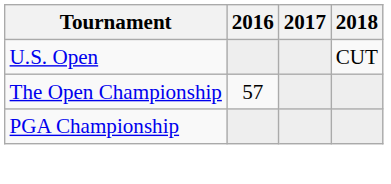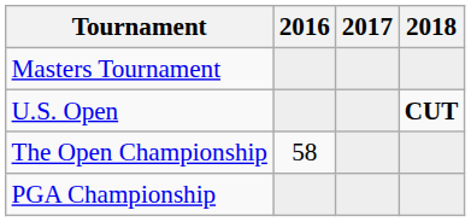 <table class="wikitable" style="font-size:95%;text-align:center;">
 <tr>
 <th>Tournament</th>
 <th>2016</th>
 <th>2017</th>
 <th>2018</th>
 </tr>
 <tr>
+<td align=left><a href='#'>Masters Tournament</a></td>
+<td style="background:#eeeeee;"></td>
+<td style="background:#eeeeee;"></td>
+<td style="background:#eeeeee;"></td>
+</tr>
+<tr>
 <td align=left><a href='#'>U.S. Open</a></td>
 <td style="background:#eeeeee;"></td>
 <td style="background:#eeeeee;"></td>
-<td>CUT</td>
+<td><strong>CUT</strong></td>
 </tr>
 <tr>
 <td align=left><a href='#'>The Open Championship</a></td>
-<td>57</td>
+<td>58</td>
 <td style="background:#eeeeee;"></td>
 <td style="background:#eeeeee;"></td>
 </tr>
 <tr>
 <td align=left><a href='#'>PGA Championship</a></td>
 <td style="background:#eeeeee;"></td>
 <td style="background:#eeeeee;"></td>
 <td style="background:#eeeeee;"></td>
 </tr>
 </table>
